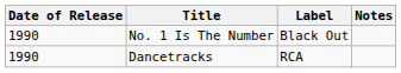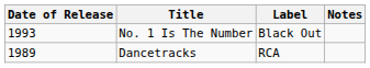 <table class="wikitable">
 <tr>
 <th>Date of Release</th>
 <th>Title</th>
 <th>Label</th>
 <th>Notes</th>
 </tr>
 <tr>
-<td>1990</td>
+<td>1993</td>
 <td>No. 1 Is The Number</td>
 <td>Black Out</td>
 <td></td>
 </tr>
 <tr>
-<td>1990</td>
+<td>1989</td>
 <td>Dancetracks</td>
 <td>RCA</td>
 <td></td>
 </tr>
 </table>
